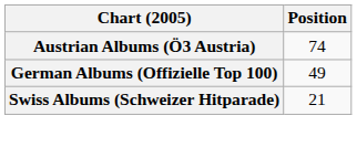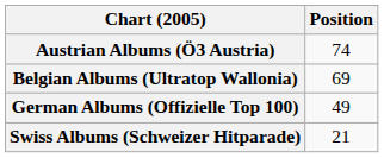 <table class="wikitable sortable plainrowheaders" style="text-align:center">
 <tr>
 <th>Chart (2005)</th>
 <th>Position</th>
 </tr>
 <tr>
 <th scope="row">Austrian Albums (Ö3 Austria)</th>
 <td>74</td>
 </tr>
 <tr>
+<th scope="row">Belgian Albums (Ultratop Wallonia)</th>
+<td>69</td>
+</tr>
+<tr>
 <th scope="row">German Albums (Offizielle Top 100)</th>
 <td>49</td>
 </tr>
 <tr>
 <th scope="row">Swiss Albums (Schweizer Hitparade)</th>
 <td>21</td>
 </tr>
 </table>
